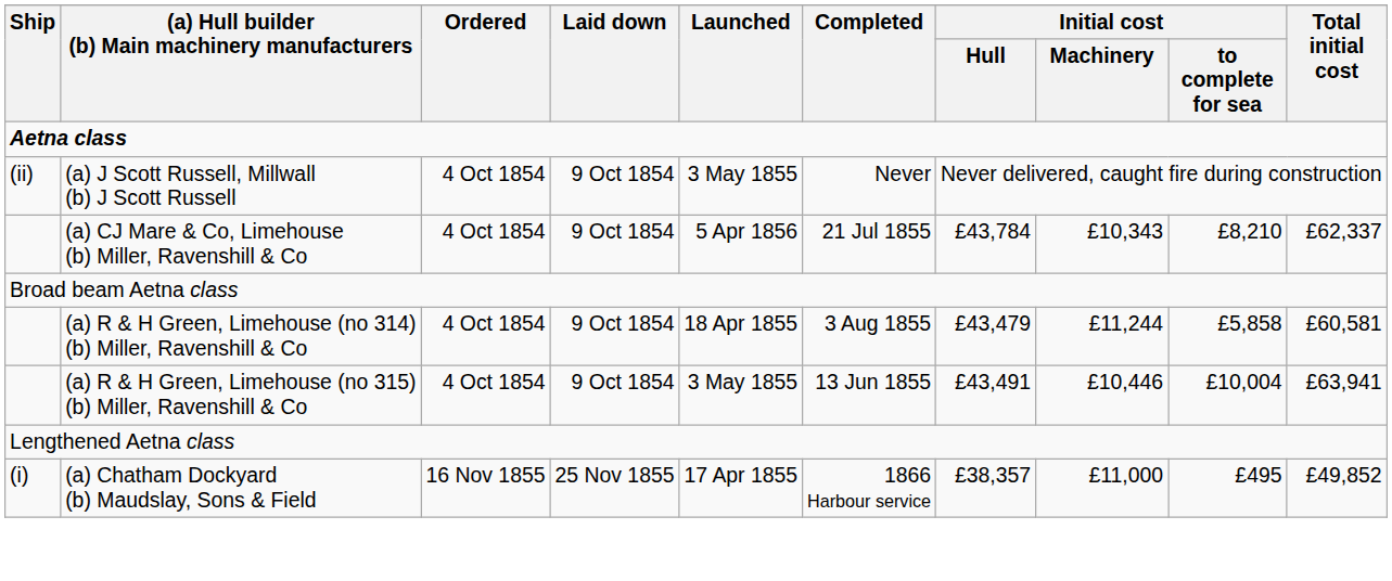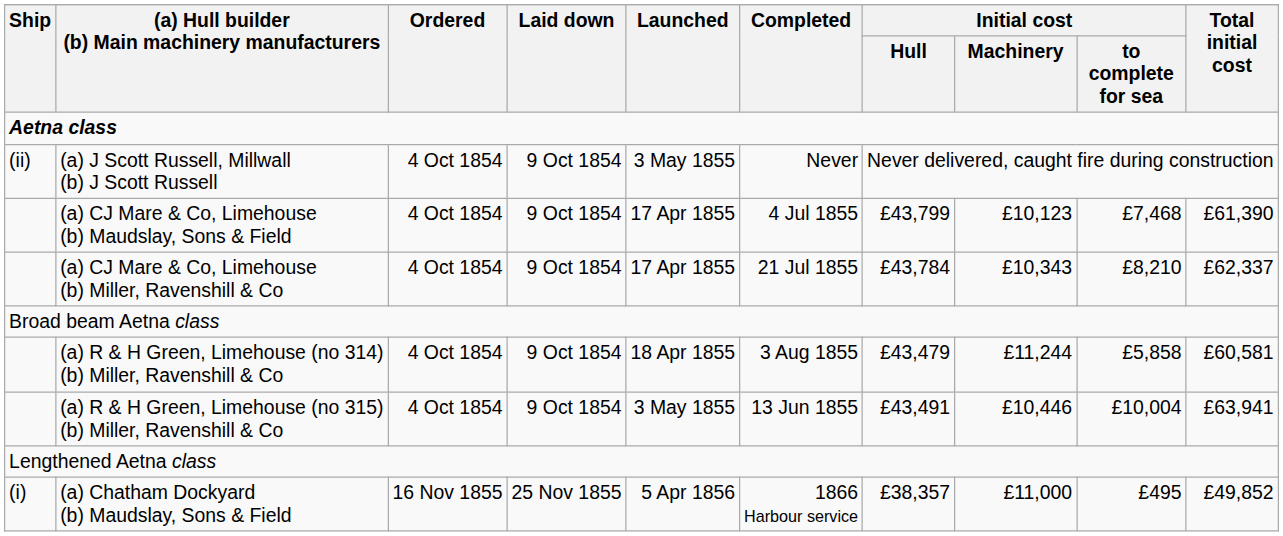 <table class="wikitable" style="font-size:97%;">
 <tr>
 </tr>
 <tr>
 </tr>
 <tr style="vertical-align:top;">
 <th rowspan=2>Ship</th>
 <th rowspan=2>(a) Hull builder<br>(b) Main machinery manufacturers</th>
 <th rowspan=2>Ordered</th>
 <th rowspan=2>Laid down</th>
 <th rowspan=2>Launched</th>
 <th rowspan=2>Completed</th>
 <th colspan=3>Initial cost</th>
 <th rowspan=2>Total<br>initial<br>cost</th>
 </tr>
 <tr style="vertical-align:top;">
 <th>Hull</th>
 <th>Machinery</th>
 <th>to<br>complete<br>for sea</th>
 </tr>
 <tr style="vertical-align:top;">
 <td Colspan=10 align=left><strong><em>Aetna<em> class<strong></td>
 </tr>
 <tr style="vertical-align:top;">
 <td align=left> (ii)</td>
 <td align=left>(a) J Scott Russell, Millwall<br>(b) J Scott Russell</td>
 <td style="text-align:right;">4 Oct 1854</td>
 <td style="text-align:right;">9 Oct 1854</td>
 <td style="text-align:right;">3 May 1855</td>
 <td style="text-align:right;">Never</td>
 <td align=left colspan=4>Never delivered, caught fire during construction</td>
 </tr>
 <tr style="vertical-align:top;">
 <td align=left></td>
+<td align=left>(a) CJ Mare & Co, Limehouse<br>(b) Maudslay, Sons & Field</td>
+<td style="text-align:right;">4 Oct 1854</td>
+<td style="text-align:right;">9 Oct 1854</td>
+<td style="text-align:right;">17 Apr 1855</td>
+<td style="text-align:right;">4 Jul 1855</td>
+<td style="text-align:right;">£43,799</td>
+<td style="text-align:right;">£10,123</td>
+<td style="text-align:right;">£7,468</td>
+<td style="text-align:right;">£61,390</td>
+</tr>
+<tr style="vertical-align:top;">
+<td align=left></td>
 <td align=left>(a) CJ Mare & Co, Limehouse<br>(b) Miller, Ravenshill & Co</td>
 <td style="text-align:right;">4 Oct 1854</td>
 <td style="text-align:right;">9 Oct 1854</td>
-<td style="text-align:right;">5 Apr 1856</td>
+<td style="text-align:right;">17 Apr 1855</td>
 <td style="text-align:right;">21 Jul 1855</td>
 <td style="text-align:right;">£43,784</td>
 <td style="text-align:right;">£10,343</td>
 <td style="text-align:right;">£8,210</td>
 <td style="text-align:right;">£62,337</td>
 </tr>
 <tr style="vertical-align:top;">
 <td Colspan=10 align=left></strong>Broad beam </em>Aetna<em> class<strong></td>
 </tr>
 <tr style="vertical-align:top;">
 <td align=left></td>
 <td align=left>(a) R & H Green, Limehouse (no 314)<br>(b) Miller, Ravenshill & Co</td>
 <td style="text-align:right;">4 Oct 1854</td>
 <td style="text-align:right;">9 Oct 1854</td>
 <td style="text-align:right;">18 Apr 1855</td>
 <td style="text-align:right;">3 Aug 1855</td>
 <td style="text-align:right;">£43,479</td>
 <td style="text-align:right;">£11,244</td>
 <td style="text-align:right;">£5,858</td>
 <td style="text-align:right;">£60,581</td>
 </tr>
 <tr style="vertical-align:top;">
 <td align=left></td>
 <td align=left>(a) R & H Green, Limehouse (no 315)<br>(b) Miller, Ravenshill & Co</td>
 <td style="text-align:right;">4 Oct 1854</td>
 <td style="text-align:right;">9 Oct 1854</td>
 <td style="text-align:right;">3 May 1855</td>
 <td style="text-align:right;">13 Jun 1855</td>
 <td style="text-align:right;">£43,491</td>
 <td style="text-align:right;">£10,446</td>
 <td style="text-align:right;">£10,004</td>
 <td style="text-align:right;">£63,941</td>
 </tr>
 <tr style="vertical-align:top;">
 <td Colspan=10 align=left></strong>Lengthened </em>Aetna<em> class<strong></td>
 </tr>
 <tr style="vertical-align:top;">
 <td align=left> (i)</td>
 <td align=left>(a) Chatham Dockyard<br>(b) Maudslay, Sons & Field</td>
 <td style="text-align:right;">16 Nov 1855</td>
 <td style="text-align:right;">25 Nov 1855</td>
-<td style="text-align:right;">17 Apr 1855</td>
+<td style="text-align:right;">5 Apr 1856</td>
 <td style="text-align:right;">1866<br><small>Harbour service</small></td>
 <td style="text-align:right;">£38,357</td>
 <td style="text-align:right;">£11,000</td>
 <td style="text-align:right;">£495</td>
 <td style="text-align:right;">£49,852</td>
 </tr>
 </table>
